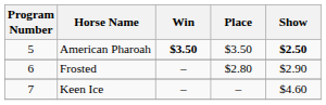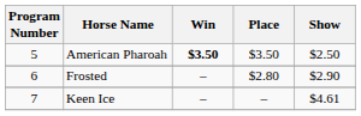 <table class="wikitable sortable" style="font-size:90%">
 <tr>
 <th width="48px">Program <br> Number</th>
 <th width="110px">Horse Name</th>
 <th width="58px">Win</th>
 <th width="58px">Place</th>
 <th width="58px">Show</th>
 </tr>
 <tr>
 <td align=center>5</td>
 <td>American Pharoah</td>
 <td align=center><strong>$3.50</strong></td>
 <td align=center>$3.50</td>
-<td align=center><strong>$2.50</strong></td>
+<td align=center>$2.50</td>
 </tr>
 <tr>
 </tr>
 <tr>
 <td align=center>6</td>
 <td>Frosted</td>
 <td align=center>–</td>
 <td align=center>$2.80</td>
 <td align=center>$2.90</td>
 </tr>
 <tr>
 </tr>
 <tr>
 <td align=center>7</td>
 <td>Keen Ice</td>
 <td align=center>–</td>
 <td align=center>–</td>
-<td align=center>$4.60</td>
+<td align=center>$4.61</td>
 </tr>
 <tr>
 </tr>
 </table>
